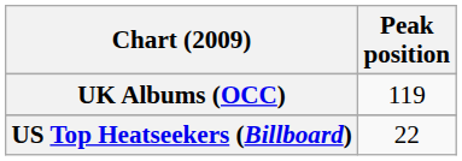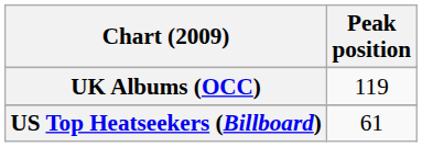 <table class="wikitable sortable plainrowheaders">
 <tr>
 <th scope="col">Chart (2009)</th>
 <th scope="col">Peak<br>position</th>
 </tr>
 <tr>
 </tr>
 <tr>
 <th scope="row">UK Albums (<a href='#'>OCC</a>)</th>
 <td style="text-align:center;">119</td>
 </tr>
 <tr>
 </tr>
 <tr>
 <th scope="row">US <a href='#'>Top Heatseekers</a> (<em><a href='#'>Billboard</a></em>)</th>
-<td style="text-align:center;">22</td>
+<td style="text-align:center;">61</td>
 </tr>
 </table>
